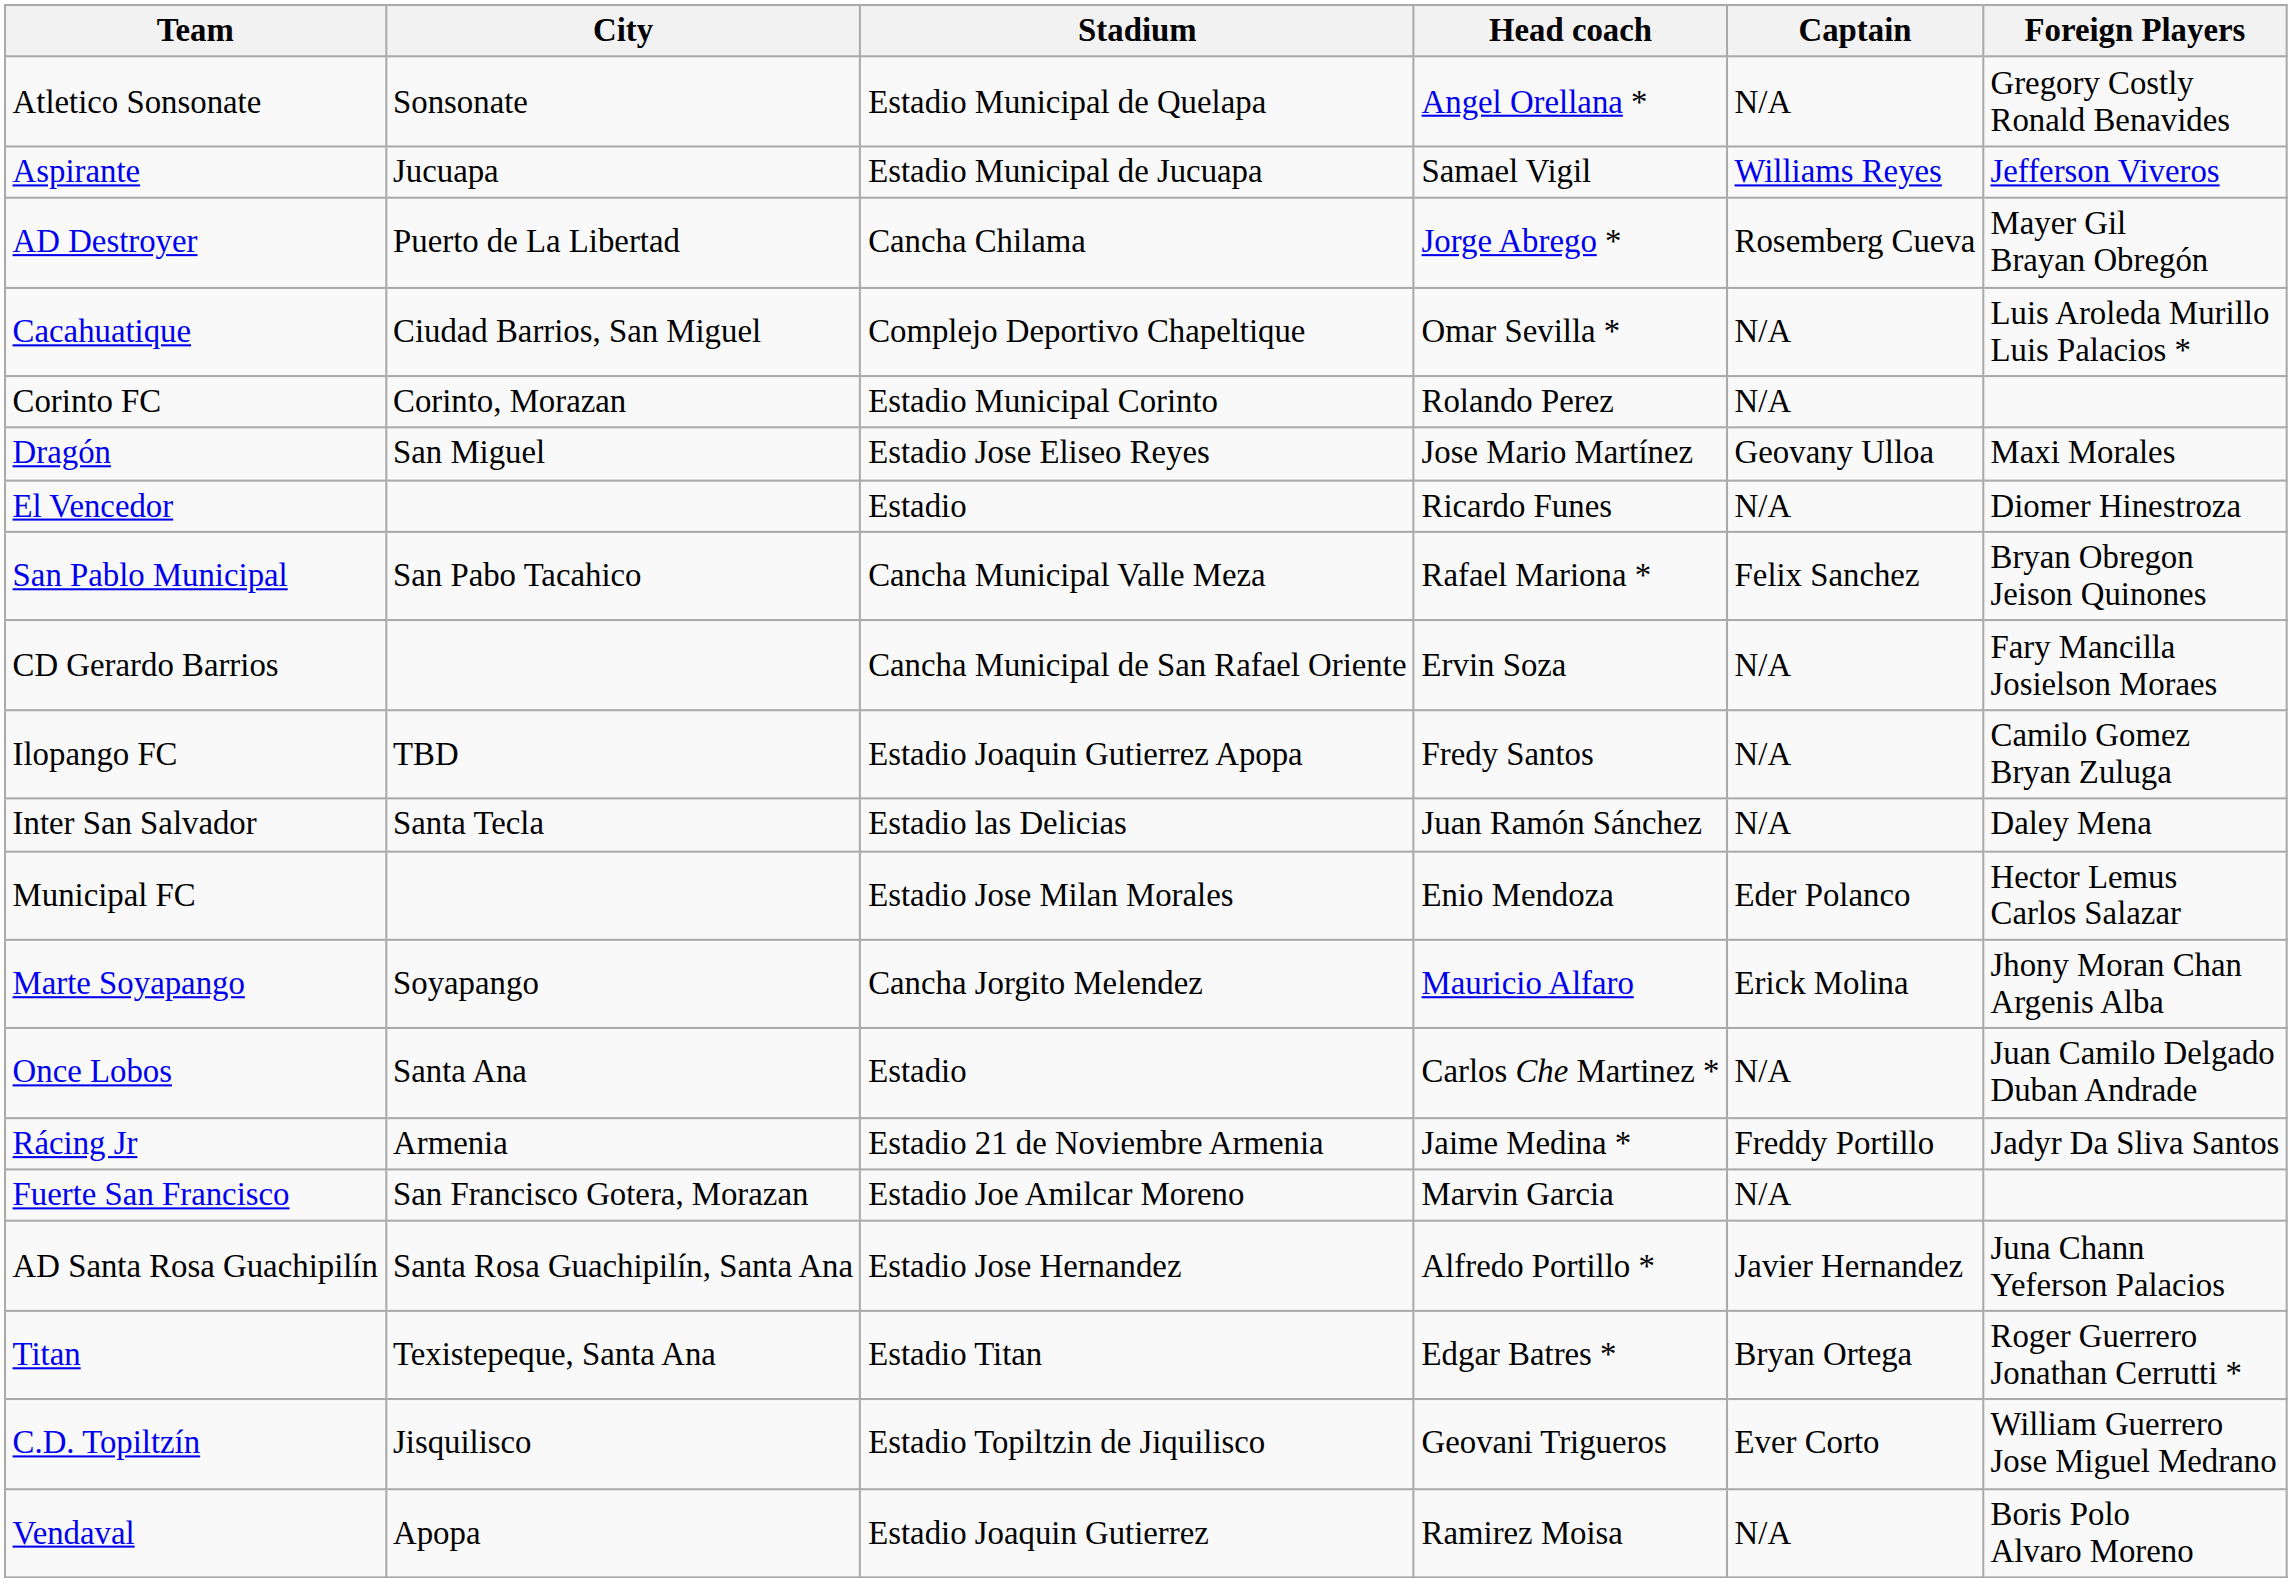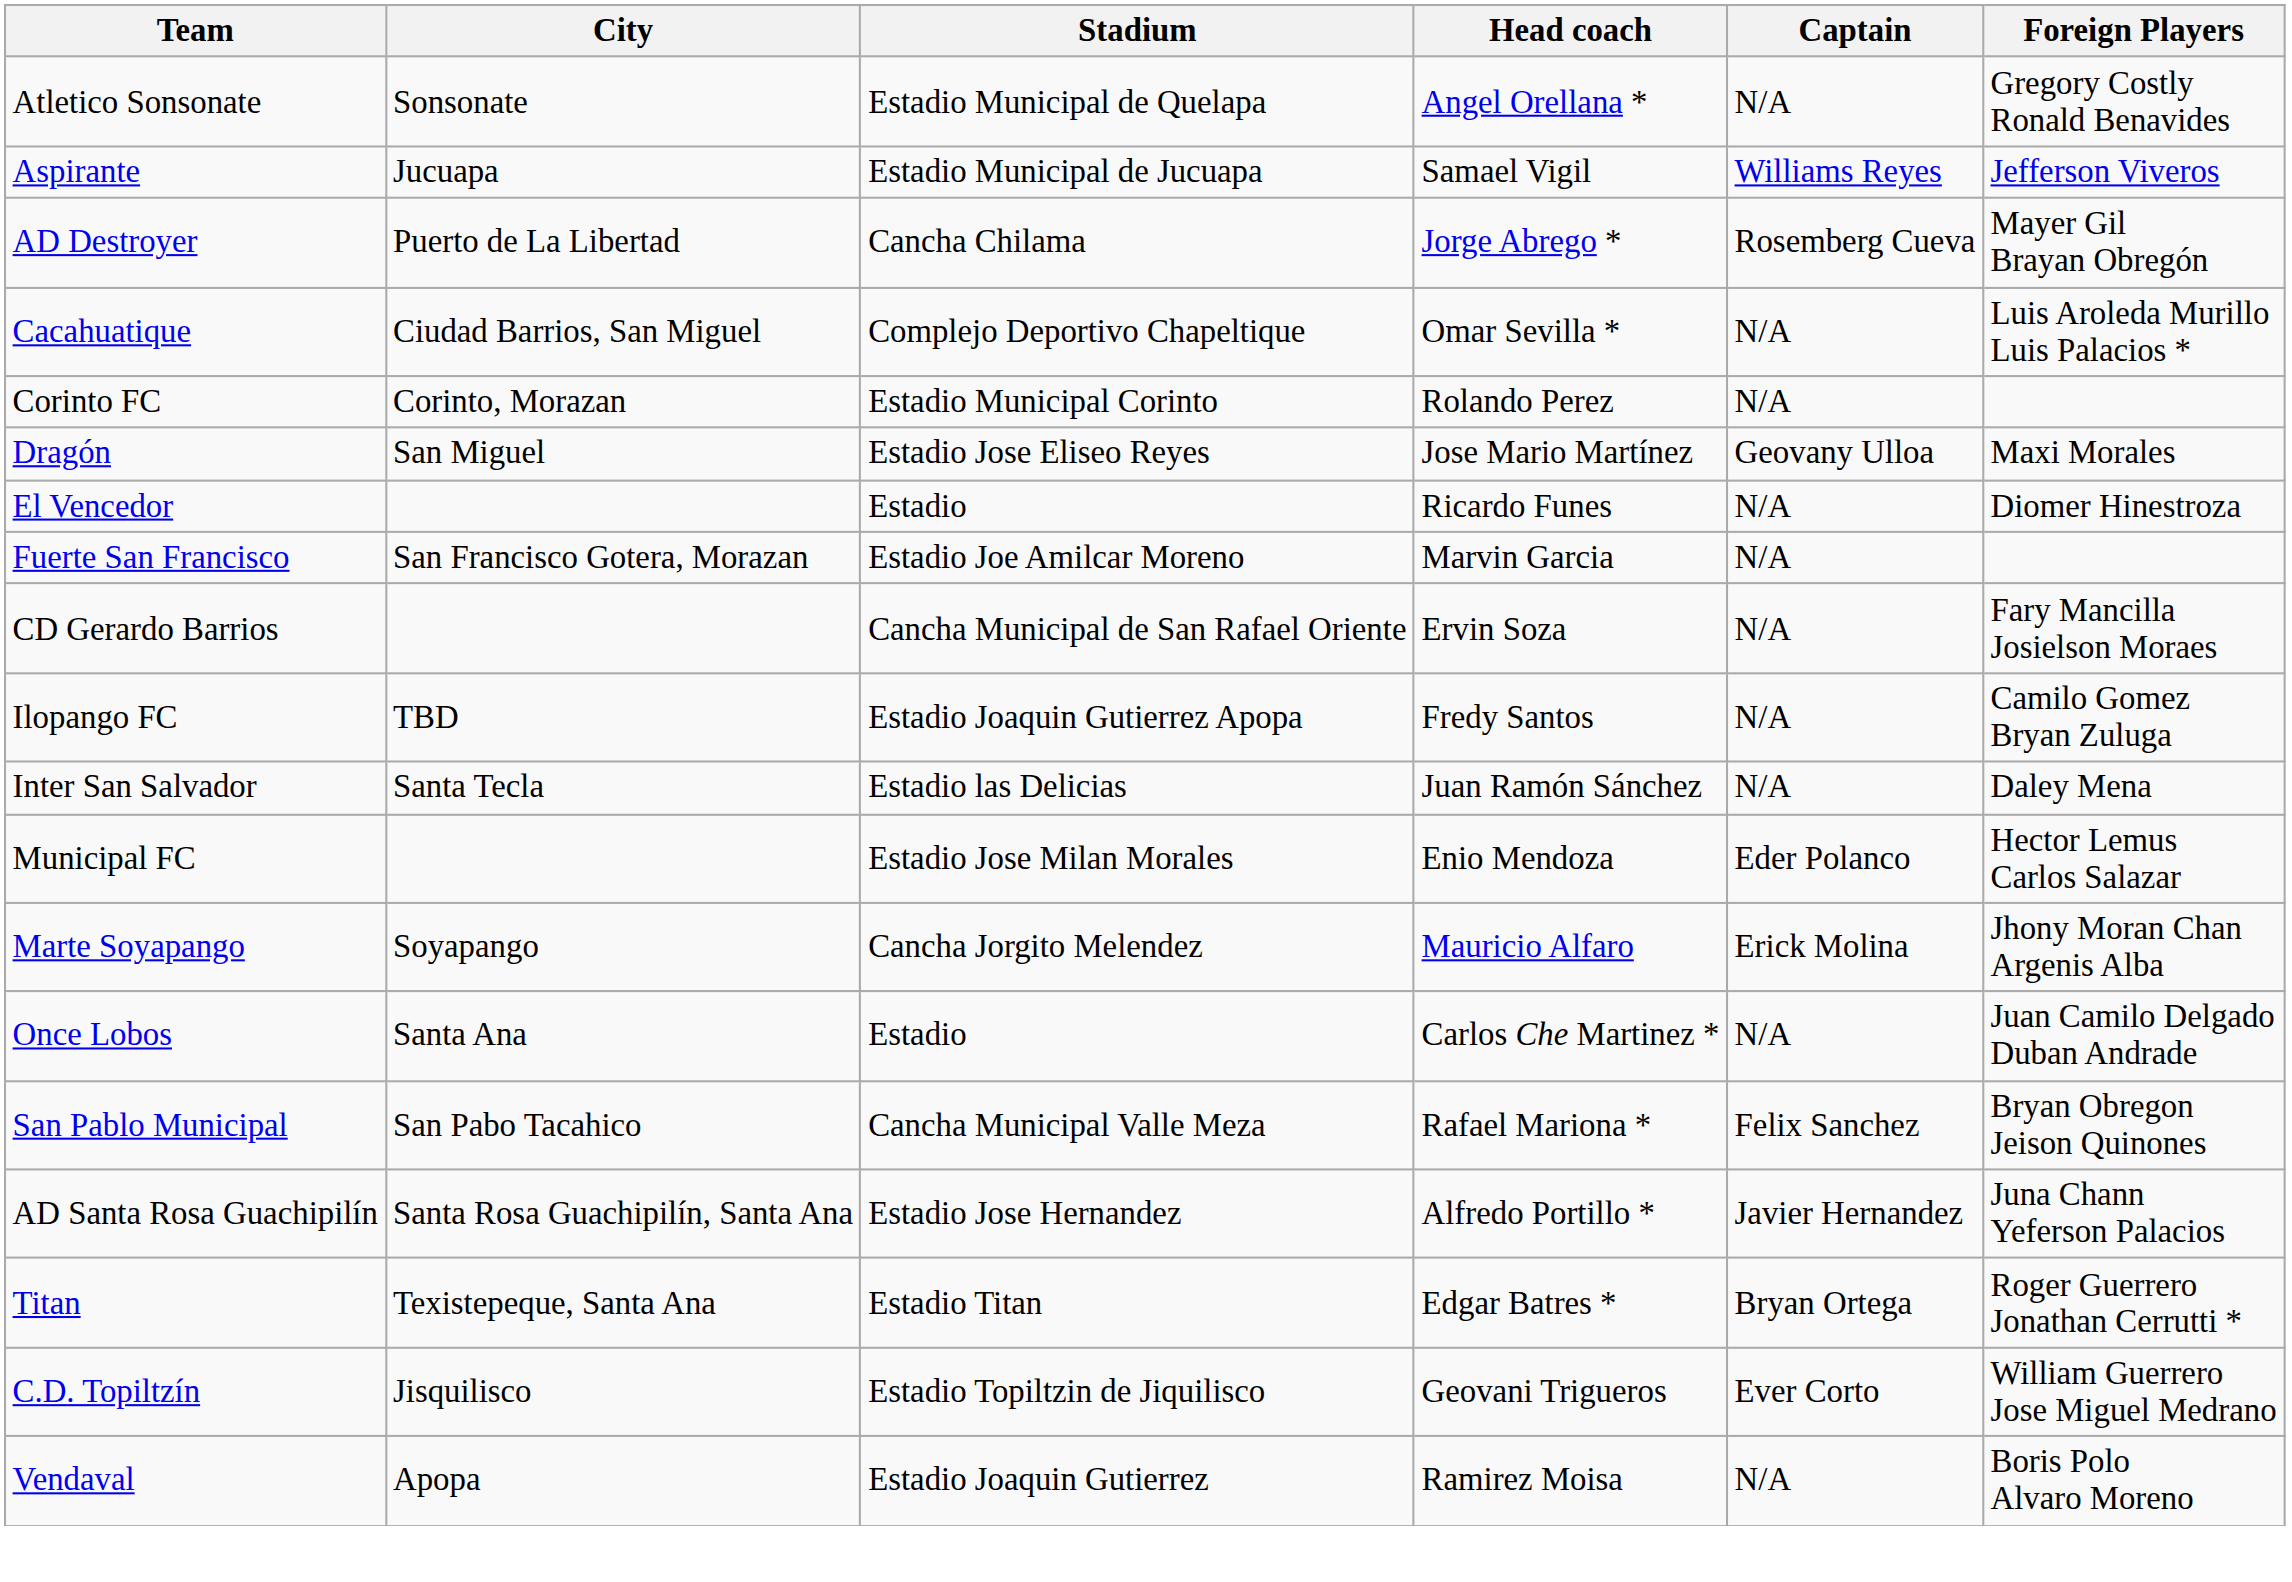 <table class="wikitable">
 <tr>
 <th>Team</th>
 <th>City</th>
 <th>Stadium</th>
 <th>Head coach</th>
 <th>Captain</th>
 <th>Foreign Players</th>
 </tr>
 <tr>
 <td>Atletico Sonsonate</td>
 <td>Sonsonate</td>
 <td>Estadio Municipal de Quelapa</td>
 <td> <a href='#'>Angel Orellana</a> *</td>
 <td> N/A</td>
 <td> Gregory Costly <br>   Ronald Benavides</td>
 </tr>
 <tr>
 <td><a href='#'>Aspirante</a></td>
 <td>Jucuapa</td>
 <td>Estadio Municipal de Jucuapa</td>
 <td> Samael Vigil</td>
 <td> <a href='#'>Williams Reyes</a></td>
 <td> <a href='#'>Jefferson Viveros</a></td>
 </tr>
 <tr>
 <td><a href='#'>AD Destroyer</a></td>
 <td>Puerto de La Libertad</td>
 <td>Cancha Chilama</td>
 <td> <a href='#'>Jorge Abrego</a> *</td>
 <td> Rosemberg Cueva</td>
 <td> Mayer Gil <br>  Brayan Obregón</td>
 </tr>
 <tr>
 <td><a href='#'>Cacahuatique</a></td>
 <td>Ciudad Barrios, San Miguel</td>
 <td>Complejo Deportivo Chapeltique</td>
 <td> Omar Sevilla *</td>
 <td> N/A</td>
 <td> Luis Aroleda Murillo <br>   Luis Palacios *</td>
 </tr>
 <tr>
 <td>Corinto FC</td>
 <td>Corinto, Morazan</td>
 <td>Estadio Municipal Corinto</td>
 <td> Rolando Perez</td>
 <td> N/A</td>
 <td></td>
 </tr>
 <tr>
 <td><a href='#'>Dragón</a></td>
 <td>San Miguel</td>
 <td>Estadio Jose Eliseo Reyes</td>
 <td> Jose Mario Martínez</td>
 <td> Geovany Ulloa</td>
 <td> Maxi Morales</td>
 </tr>
 <tr>
 <td><a href='#'>El Vencedor</a></td>
 <td></td>
 <td>Estadio</td>
 <td> Ricardo Funes</td>
 <td> N/A</td>
 <td> Diomer Hinestroza <br></td>
 </tr>
 <tr>
-<td><a href='#'>San Pablo Municipal</a></td>
-<td>San Pabo Tacahico</td>
-<td>Cancha Municipal Valle Meza</td>
-<td> Rafael Mariona *</td>
-<td> Felix Sanchez</td>
-<td> Bryan Obregon <br>  Jeison Quinones</td>
+<td><a href='#'>Fuerte San Francisco</a></td>
+<td>San Francisco Gotera, Morazan</td>
+<td>Estadio Joe Amilcar Moreno</td>
+<td> Marvin Garcia</td>
+<td> N/A</td>
+<td></td>
 </tr>
 <tr>
 <td>CD Gerardo Barrios</td>
 <td></td>
 <td>Cancha Municipal de San Rafael Oriente</td>
 <td> Ervin Soza</td>
 <td> N/A</td>
 <td> Fary Mancilla <br>   Josielson Moraes</td>
 </tr>
 <tr>
 <td>Ilopango FC</td>
 <td>TBD</td>
 <td>Estadio Joaquin Gutierrez Apopa</td>
 <td> Fredy Santos</td>
 <td> N/A</td>
 <td> Camilo Gomez <br>  Bryan Zuluga</td>
 </tr>
 <tr>
 <td>Inter San Salvador</td>
 <td>Santa Tecla</td>
 <td>Estadio las Delicias</td>
 <td> Juan Ramón Sánchez</td>
 <td> N/A</td>
 <td> Daley Mena</td>
 </tr>
 <tr>
 <td>Municipal FC</td>
 <td></td>
 <td>Estadio Jose Milan Morales</td>
 <td> Enio Mendoza</td>
 <td> Eder Polanco</td>
 <td> Hector Lemus <br>   Carlos Salazar</td>
 </tr>
 <tr>
 <td><a href='#'>Marte Soyapango</a></td>
 <td>Soyapango</td>
 <td>Cancha Jorgito Melendez</td>
 <td> <a href='#'>Mauricio Alfaro</a></td>
 <td> Erick Molina</td>
 <td> Jhony Moran Chan <br>  Argenis Alba</td>
 </tr>
 <tr>
 <td><a href='#'>Once Lobos</a></td>
 <td>Santa Ana</td>
 <td>Estadio</td>
 <td> Carlos <em>Che</em> Martinez *</td>
 <td> N/A</td>
 <td> Juan Camilo Delgado <br>  Duban Andrade</td>
 </tr>
 <tr>
-<td><a href='#'>Rácing Jr</a></td>
-<td>Armenia</td>
-<td>Estadio 21 de Noviembre Armenia</td>
-<td> Jaime Medina *</td>
-<td> Freddy Portillo</td>
-<td> Jadyr Da Sliva Santos</td>
-</tr>
-<tr>
-<td><a href='#'>Fuerte San Francisco</a></td>
-<td>San Francisco Gotera, Morazan</td>
-<td>Estadio Joe Amilcar Moreno</td>
-<td> Marvin Garcia</td>
-<td> N/A</td>
-<td></td>
+<td><a href='#'>San Pablo Municipal</a></td>
+<td>San Pabo Tacahico</td>
+<td>Cancha Municipal Valle Meza</td>
+<td> Rafael Mariona *</td>
+<td> Felix Sanchez</td>
+<td> Bryan Obregon <br>  Jeison Quinones</td>
 </tr>
 <tr>
 <td>AD Santa Rosa Guachipilín</td>
 <td>Santa Rosa Guachipilín, Santa Ana</td>
 <td>Estadio Jose Hernandez</td>
 <td> Alfredo Portillo *</td>
 <td> Javier Hernandez</td>
 <td> Juna Chann <br>  Yeferson Palacios</td>
 </tr>
 <tr>
 <td><a href='#'>Titan</a></td>
 <td>Texistepeque, Santa Ana</td>
 <td>Estadio Titan</td>
 <td> Edgar Batres *</td>
 <td> Bryan Ortega</td>
 <td> Roger Guerrero  <br>  Jonathan Cerrutti *</td>
 </tr>
 <tr>
 <td><a href='#'>C.D. Topiltzín</a></td>
 <td>Jisquilisco</td>
 <td>Estadio Topiltzin de Jiquilisco</td>
 <td> Geovani Trigueros</td>
 <td> Ever Corto</td>
 <td> William Guerrero <br>   Jose Miguel Medrano</td>
 </tr>
 <tr>
 <td><a href='#'>Vendaval</a></td>
 <td>Apopa</td>
 <td>Estadio Joaquin Gutierrez</td>
 <td> Ramirez Moisa</td>
 <td> N/A</td>
 <td> Boris Polo <br>  Alvaro Moreno</td>
 </tr>
 </table>
